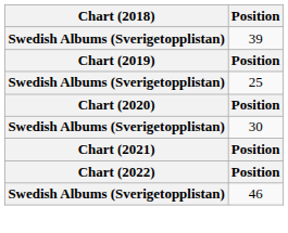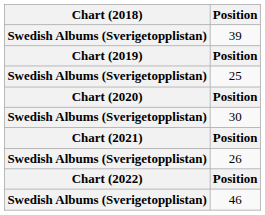 <table class="wikitable plainrowheaders" style="text-align:center">
 <tr>
 <th scope="col">Chart (2018)</th>
 <th scope="col">Position</th>
 </tr>
 <tr>
 <th scope="row">Swedish Albums (Sverigetopplistan)</th>
 <td>39</td>
 </tr>
 <tr>
 <th scope="col">Chart (2019)</th>
 <th scope="col">Position</th>
 </tr>
 <tr>
 <th scope="row">Swedish Albums (Sverigetopplistan)</th>
 <td>25</td>
 </tr>
 <tr>
 <th scope="col">Chart (2020)</th>
 <th scope="col">Position</th>
 </tr>
 <tr>
 <th scope="row">Swedish Albums (Sverigetopplistan)</th>
 <td>30</td>
 </tr>
 <tr>
 <th scope="col">Chart (2021)</th>
 <th scope="col">Position</th>
 </tr>
 <tr>
+<th scope="row">Swedish Albums (Sverigetopplistan)</th>
+<td>26</td>
+</tr>
+<tr>
 <th scope="col">Chart (2022)</th>
 <th scope="col">Position</th>
 </tr>
 <tr>
 <th scope="row">Swedish Albums (Sverigetopplistan)</th>
 <td>46</td>
 </tr>
 </table>
